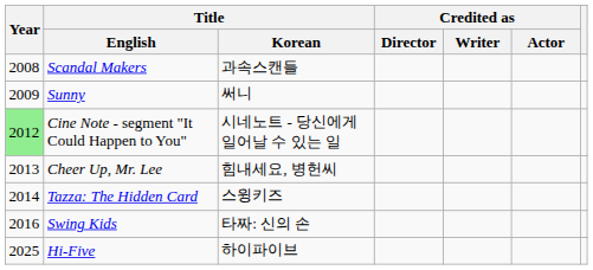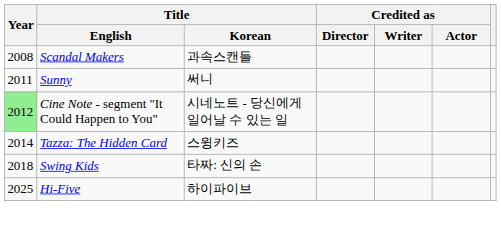 <table class="wikitable plainrowheaders sortable">
 <tr>
 <th scope="col" rowspan="2" style="width:33px;">Year</th>
 <th scope="col" colspan="2">Title</th>
 <th colspan="3">Credited as</th>
 <th scope="col" rowspan="2"class="unsortable"></th>
 </tr>
 <tr>
 <th width="180">English</th>
 <th width="160">Korean</th>
 <th width="65" class="unsortable">Director</th>
 <th width="65" class="unsortable">Writer</th>
 <th width="65" class="unsortable">Actor</th>
 </tr>
 <tr>
 <td>2008</td>
 <td><em><a href='#'>Scandal Makers</a></em></td>
 <td>과속스캔들</td>
 <td></td>
 <td></td>
 <td></td>
 <td></td>
 </tr>
 <tr>
-<td>2009</td>
+<td>2011</td>
 <td><em><a href='#'>Sunny</a></em></td>
 <td>써니</td>
 <td></td>
 <td></td>
 <td></td>
 <td></td>
 </tr>
 <tr>
 <td style="background: lightgreen;">2012</td>
 <td><em>Cine Note</em> - segment "It Could Happen to You"</td>
 <td>시네노트 - 당신에게 일어날 수 있는 일</td>
 <td></td>
 <td></td>
 <td></td>
 <td></td>
 </tr>
 <tr>
-<td>2013</td>
-<td><em>Cheer Up, Mr. Lee</em></td>
-<td>힘내세요, 병헌씨</td>
-<td></td>
-<td></td>
-<td></td>
-<td></td>
-</tr>
-<tr>
 <td>2014</td>
 <td><em><a href='#'>Tazza: The Hidden Card</a></em></td>
 <td>스윙키즈</td>
 <td></td>
 <td></td>
 <td></td>
 <td></td>
 </tr>
 <tr>
-<td>2016</td>
+<td>2018</td>
 <td><em><a href='#'>Swing Kids</a></em></td>
 <td>타짜: 신의 손</td>
 <td></td>
 <td></td>
 <td></td>
 <td></td>
 </tr>
 <tr>
 <td>2025</td>
 <td><em><a href='#'>Hi-Five</a></em></td>
 <td>하이파이브</td>
 <td></td>
 <td></td>
 <td></td>
 <td></td>
 </tr>
 </table>
